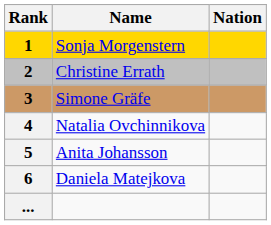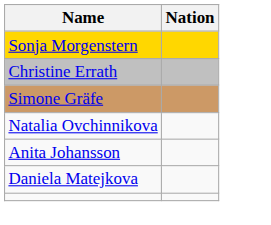 <table class="wikitable">
 <tr>
-<th>Rank</th>
 <th>Name</th>
 <th>Nation</th>
 </tr>
 <tr bgcolor="gold">
-<td align="center"><strong>1</strong></td>
 <td><a href='#'>Sonja Morgenstern</a></td>
 <td></td>
 </tr>
 <tr bgcolor="silver">
-<td align="center"><strong>2</strong></td>
 <td><a href='#'>Christine Errath</a></td>
 <td></td>
 </tr>
 <tr bgcolor="cc9966">
-<td align="center"><strong>3</strong></td>
 <td><a href='#'>Simone Gräfe</a></td>
 <td></td>
 </tr>
 <tr>
-<th>4</th>
 <td><a href='#'>Natalia Ovchinnikova</a></td>
 <td></td>
 </tr>
 <tr>
-<th>5</th>
 <td><a href='#'>Anita Johansson</a></td>
 <td></td>
 </tr>
 <tr>
-<th>6</th>
 <td><a href='#'>Daniela Matejkova</a></td>
 <td></td>
 </tr>
 <tr>
-<th>...</th>
 <td></td>
 <td></td>
 </tr>
 </table>
